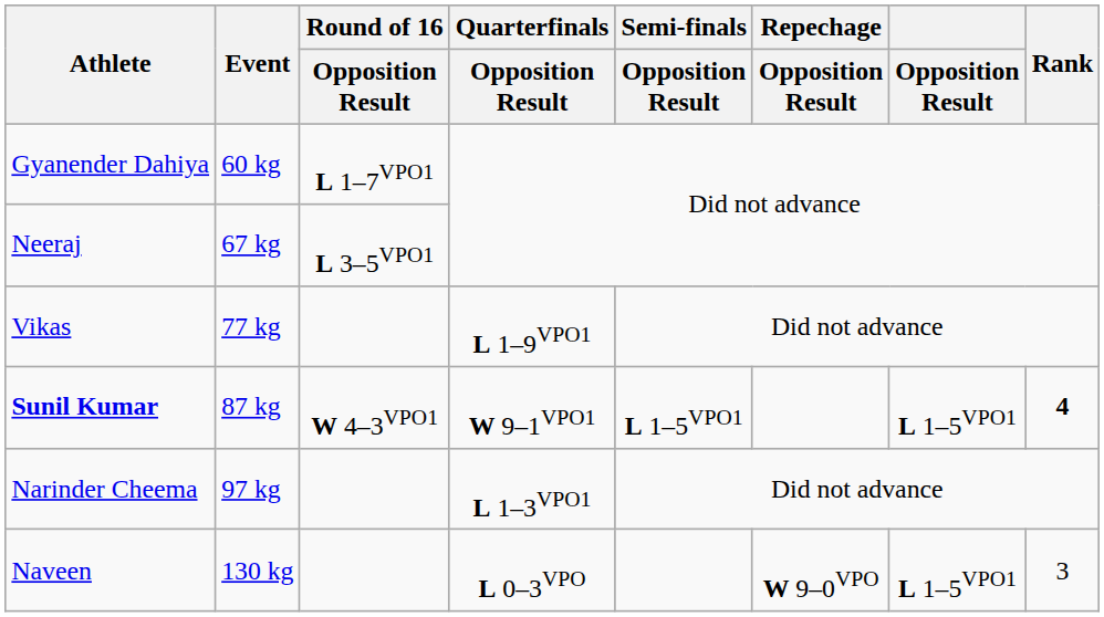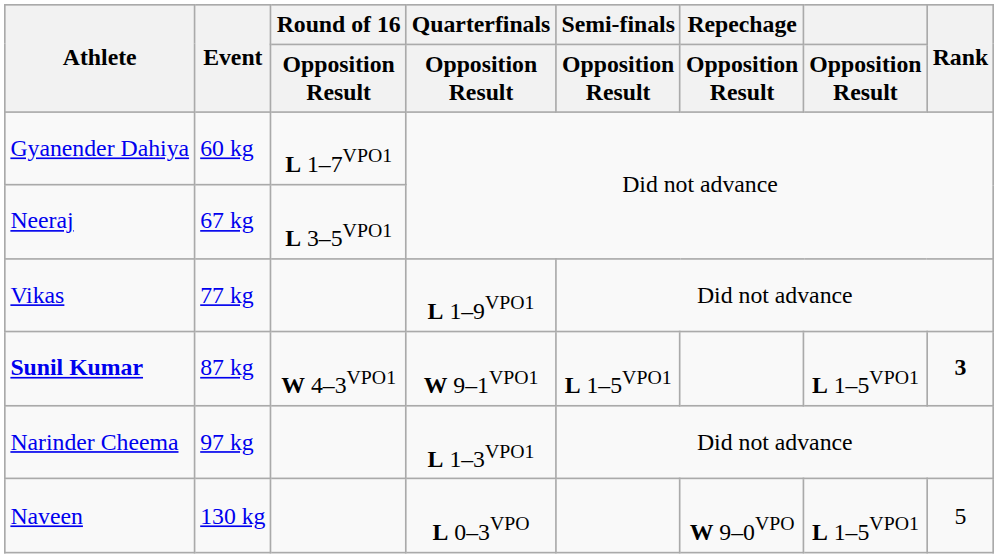 <table class=wikitable style="text-align:center; font-size:90%">
 <tr>
 <th rowspan=2>Athlete</th>
 <th rowspan=2>Event</th>
 <th>Round of 16</th>
 <th>Quarterfinals</th>
 <th>Semi-finals</th>
 <th>Repechage</th>
 <th></th>
 <th rowspan=2>Rank</th>
 </tr>
 <tr>
 <th>Opposition<br>Result</th>
 <th>Opposition<br>Result</th>
 <th>Opposition<br>Result</th>
 <th>Opposition<br>Result</th>
 <th>Opposition<br>Result</th>
 </tr>
 <tr>
 <td align=left><a href='#'>Gyanender Dahiya</a></td>
 <td align=left><a href='#'>60 kg</a></td>
 <td><br><strong>L</strong> 1–7<sup>VPO1</sup></td>
 <td colspan="5" rowspan=2>Did not advance</td>
 </tr>
 <tr>
 <td align=left><a href='#'>Neeraj</a></td>
 <td align=left><a href='#'>67 kg</a></td>
 <td><br><strong>L</strong> 3–5<sup>VPO1</sup></td>
 </tr>
 <tr>
 <td align=left><a href='#'>Vikas</a></td>
 <td align=left><a href='#'>77 kg</a></td>
 <td></td>
 <td><br><strong>L</strong> 1–9<sup>VPO1</sup></td>
 <td colspan="4">Did not advance</td>
 </tr>
 <tr>
 <td align=left><strong><a href='#'>Sunil Kumar</a></strong></td>
 <td align=left><a href='#'>87 kg</a></td>
 <td><br><strong>W</strong> 4–3<sup>VPO1</sup></td>
 <td><br><strong>W</strong> 9–1<sup>VPO1</sup></td>
 <td><br><strong>L</strong> 1–5<sup>VPO1</sup></td>
 <td></td>
 <td><br><strong>L</strong> 1–5<sup>VPO1</sup></td>
-<td><strong>4</strong></td>
+<td><strong>3</strong></td>
 </tr>
 <tr>
 <td align=left><a href='#'>Narinder Cheema</a></td>
 <td align=left><a href='#'>97 kg</a></td>
 <td></td>
 <td><br><strong>L</strong> 1–3<sup>VPO1</sup></td>
 <td colspan="4">Did not advance</td>
 </tr>
 <tr>
 <td align=left><a href='#'>Naveen</a></td>
 <td align=left><a href='#'>130 kg</a></td>
 <td></td>
 <td><br><strong>L</strong> 0–3<sup>VPO</sup></td>
 <td></td>
 <td><br><strong>W</strong> 9–0<sup>VPO</sup></td>
 <td><br><strong>L</strong> 1–5<sup>VPO1</sup></td>
-<td>3</td>
+<td>5</td>
 </tr>
 </table>
